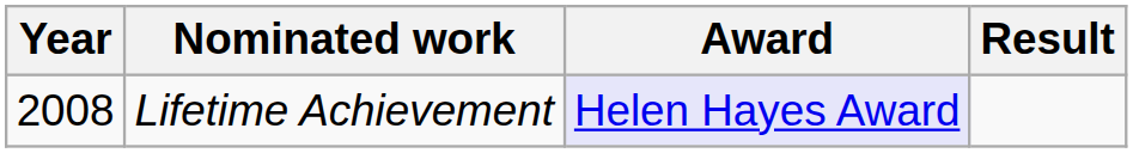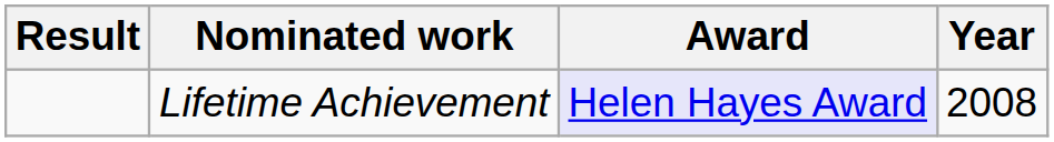 <table class="wikitable sortable">
 <tr>
-<th>Year</th>
+<th>Result</th>
 <th>Nominated work</th>
 <th>Award</th>
-<th>Result</th>
+<th>Year</th>
 </tr>
 <tr>
-<td>2008</td>
+<td></td>
 <td><em>Lifetime Achievement</em></td>
 <td style="background: lavender;"><a href='#'>Helen Hayes Award</a></td>
-<td></td>
+<td>2008</td>
 </tr>
 </table>
